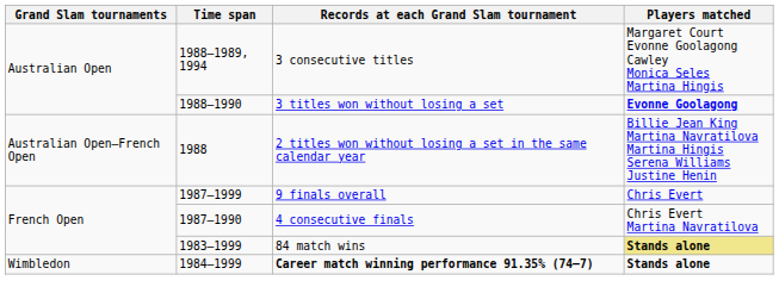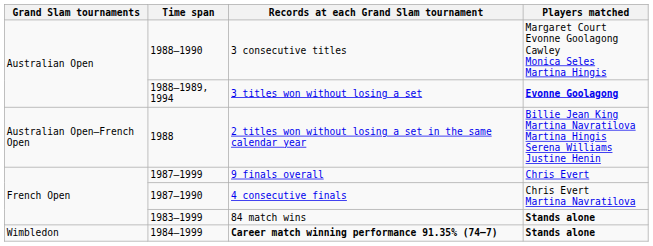 <table class="wikitable collapsible collapsed">
 <tr>
 <th>Grand Slam tournaments</th>
 <th>Time span</th>
 <th>Records at each Grand Slam tournament</th>
 <th>Players matched</th>
 </tr>
 <tr>
 <td rowspan="2">Australian Open</td>
-<td>1988–1989, 1994</td>
+<td>1988–1990</td>
 <td>3 consecutive titles</td>
 <td>Margaret Court<br>Evonne Goolagong Cawley<br><a href='#'>Monica Seles</a><br><a href='#'>Martina Hingis</a></td>
 </tr>
 <tr>
-<td>1988–1990</td>
+<td>1988–1989, 1994</td>
 <td><a href='#'>3 titles won without losing a set</a></td>
 <td><strong><a href='#'>Evonne Goolagong</a></strong></td>
 </tr>
 <tr>
 <td>Australian Open—French Open</td>
 <td>1988</td>
 <td><a href='#'>2 titles won without losing a set in the same calendar year</a></td>
 <td><a href='#'>Billie Jean King</a> <br> <a href='#'>Martina Navratilova</a> <br> <a href='#'>Martina Hingis</a> <br> <a href='#'>Serena Williams</a> <br> <a href='#'>Justine Henin</a></td>
 </tr>
 <tr>
 <td rowspan="3">French Open</td>
 <td>1987–1999</td>
 <td><a href='#'>9 finals overall</a></td>
 <td><a href='#'>Chris Evert</a></td>
 </tr>
 <tr>
 <td>1987–1990</td>
 <td><a href='#'>4 consecutive finals</a></td>
 <td>Chris Evert<br><a href='#'>Martina Navratilova</a></td>
 </tr>
 <tr>
 <td>1983–1999</td>
 <td>84 match wins</td>
-<td style="background: khaki;"><strong>Stands alone</strong></td>
+<td><strong>Stands alone</strong></td>
 </tr>
 <tr>
 <td>Wimbledon</td>
 <td>1984–1999</td>
 <td><strong>Career match winning performance 91.35% (74–7)</strong></td>
 <td><strong>Stands alone</strong></td>
 </tr>
 </table>
